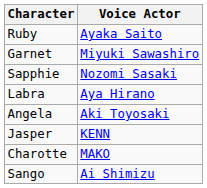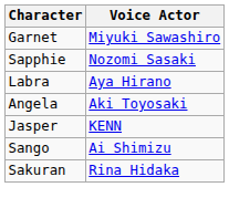 <table class="wikitable" style="margin:0; font-size:95%;">
 <tr style="background:#ccc; text-align:center;">
 <th>Character</th>
 <th>Voice Actor</th>
-</tr>
-<tr>
-<td>Ruby</td>
-<td><a href='#'>Ayaka Saito</a></td>
 </tr>
 <tr>
 <td>Garnet</td>
 <td><a href='#'>Miyuki Sawashiro</a></td>
 </tr>
 <tr>
 <td>Sapphie</td>
 <td><a href='#'>Nozomi Sasaki</a></td>
 </tr>
 <tr>
 <td>Labra</td>
 <td><a href='#'>Aya Hirano</a></td>
 </tr>
 <tr>
 <td>Angela</td>
 <td><a href='#'>Aki Toyosaki</a></td>
 </tr>
 <tr>
 <td>Jasper</td>
 <td><a href='#'>KENN</a></td>
 </tr>
 <tr>
-<td>Charotte</td>
-<td><a href='#'>MAKO</a></td>
-</tr>
-<tr>
 <td>Sango</td>
 <td><a href='#'>Ai Shimizu</a></td>
 </tr>
+<tr>
+<td>Sakuran</td>
+<td><a href='#'>Rina Hidaka</a></td>
+</tr>
 </table>
